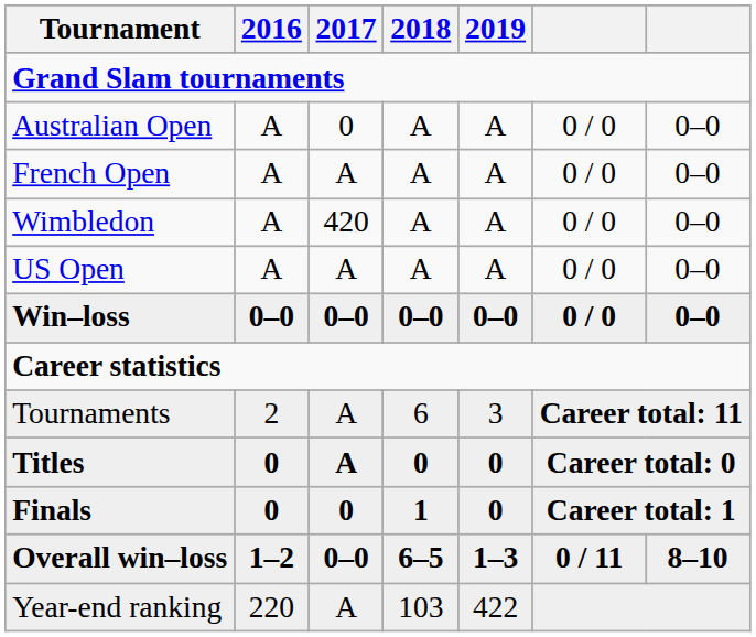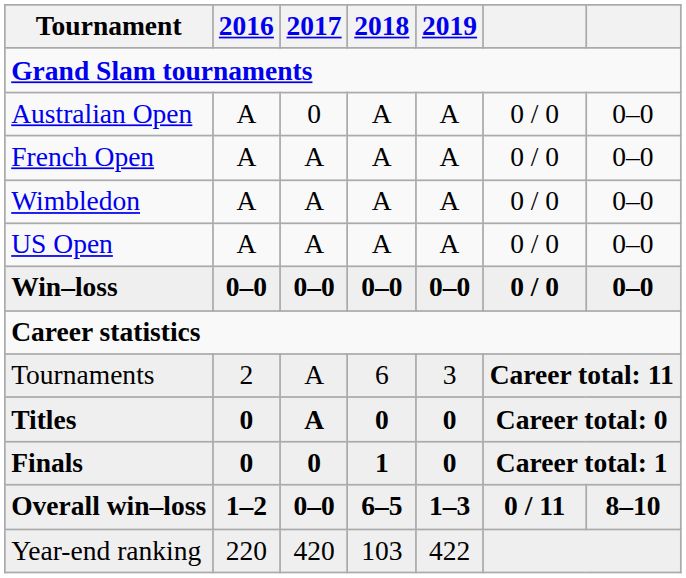 <table class="wikitable" style="text-align:center;">
 <tr>
 <th>Tournament</th>
 <th><a href='#'>2016</a></th>
 <th><a href='#'>2017</a></th>
 <th><a href='#'>2018</a></th>
 <th><a href='#'>2019</a></th>
 <th></th>
 <th></th>
 </tr>
 <tr>
 <td colspan="8" align="left"><strong><a href='#'>Grand Slam tournaments</a></strong></td>
 </tr>
 <tr>
 <td align="left"><a href='#'>Australian Open</a></td>
 <td>A</td>
 <td>0</td>
 <td>A</td>
 <td>A</td>
 <td>0 / 0</td>
 <td>0–0</td>
 </tr>
 <tr>
 <td align="left"><a href='#'>French Open</a></td>
 <td>A</td>
 <td>A</td>
 <td>A</td>
 <td>A</td>
 <td>0 / 0</td>
 <td>0–0</td>
 </tr>
 <tr>
 <td align="left"><a href='#'>Wimbledon</a></td>
 <td>A</td>
-<td>420</td>
+<td>A</td>
 <td>A</td>
 <td>A</td>
 <td>0 / 0</td>
 <td>0–0</td>
 </tr>
 <tr>
 <td align="left"><a href='#'>US Open</a></td>
 <td>A</td>
 <td>A</td>
 <td>A</td>
 <td>A</td>
 <td>0 / 0</td>
 <td>0–0</td>
 </tr>
 <tr style="background:#efefef; font-weight: bold;">
 <td align="left">Win–loss</td>
 <td>0–0</td>
 <td>0–0</td>
 <td>0–0</td>
 <td>0–0</td>
 <td>0 / 0</td>
 <td>0–0</td>
 </tr>
 <tr>
 <td colspan="8" align="left"><strong>Career statistics</strong></td>
 </tr>
 <tr style="background:#efefef;">
 <td align="left">Tournaments</td>
 <td>2</td>
 <td>A</td>
 <td>6</td>
 <td>3</td>
 <td colspan="3"><strong>Career total: 11</strong></td>
 </tr>
 <tr style="background:#efefef; font-weight: bold;">
 <td align=left>Titles</td>
 <td>0</td>
 <td>A</td>
 <td>0</td>
 <td>0</td>
 <td colspan="3">Career total: 0</td>
 </tr>
 <tr style="background:#efefef; font-weight: bold;">
 <td align=left>Finals</td>
 <td>0</td>
 <td>0</td>
 <td>1</td>
 <td>0</td>
 <td colspan="3">Career total: 1</td>
 </tr>
 <tr style="background:#efefef; font-weight:bold;">
 <td align="left">Overall win–loss</td>
 <td>1–2</td>
 <td>0–0</td>
 <td>6–5</td>
 <td>1–3</td>
 <td>0 / 11</td>
 <td>8–10</td>
 </tr>
 <tr style="background:#efefef;">
 <td align="left">Year-end ranking</td>
 <td>220</td>
-<td>A</td>
+<td>420</td>
 <td>103</td>
 <td>422</td>
 <td colspan="3"></td>
 </tr>
 </table>
